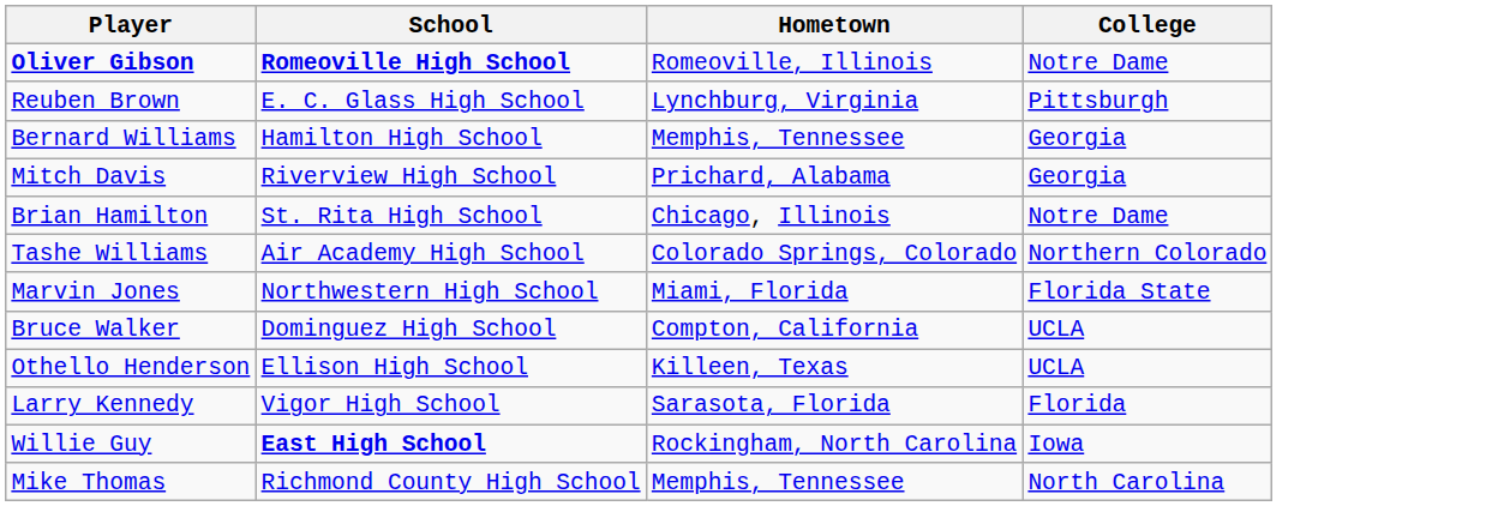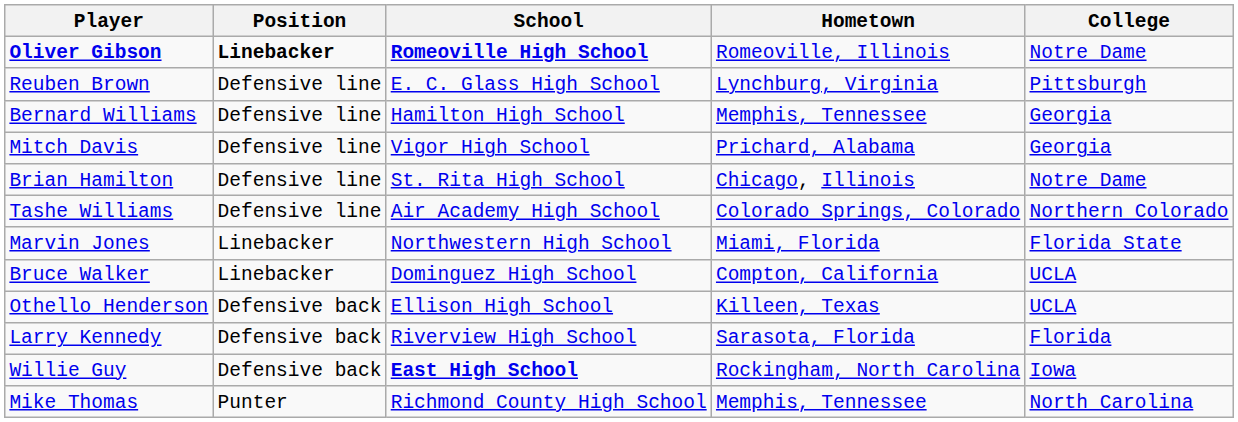 <table class="wikitable">
 <tr>
 <th>Player</th>
+<th>Position</th>
 <th>School</th>
 <th>Hometown</th>
 <th>College</th>
 </tr>
 <tr>
 <td><strong><a href='#'>Oliver Gibson</a></strong></td>
+<td><strong>Linebacker</strong></td>
 <td><strong><a href='#'>Romeoville High School</a></strong></td>
 <td><a href='#'>Romeoville, Illinois</a></td>
 <td><a href='#'>Notre Dame</a></td>
 </tr>
 <tr>
 <td><a href='#'>Reuben Brown</a></td>
+<td>Defensive line</td>
 <td><a href='#'>E. C. Glass High School</a></td>
 <td><a href='#'>Lynchburg, Virginia</a></td>
 <td><a href='#'>Pittsburgh</a></td>
 </tr>
 <tr>
 <td><a href='#'>Bernard Williams</a></td>
+<td>Defensive line</td>
 <td><a href='#'>Hamilton High School</a></td>
 <td><a href='#'>Memphis, Tennessee</a></td>
 <td><a href='#'>Georgia</a></td>
 </tr>
 <tr>
 <td><a href='#'>Mitch Davis</a></td>
-<td><a href='#'>Riverview High School</a></td>
+<td>Defensive line</td>
+<td><a href='#'>Vigor High School</a></td>
 <td><a href='#'>Prichard, Alabama</a></td>
 <td><a href='#'>Georgia</a></td>
 </tr>
 <tr>
 <td><a href='#'>Brian Hamilton</a></td>
+<td>Defensive line</td>
 <td><a href='#'>St. Rita High School</a></td>
 <td><a href='#'>Chicago</a>, <a href='#'>Illinois</a></td>
 <td><a href='#'>Notre Dame</a></td>
 </tr>
 <tr>
 <td><a href='#'>Tashe Williams</a></td>
+<td>Defensive line</td>
 <td><a href='#'>Air Academy High School</a></td>
 <td><a href='#'>Colorado Springs, Colorado</a></td>
 <td><a href='#'>Northern Colorado</a></td>
 </tr>
 <tr>
 <td><a href='#'>Marvin Jones</a></td>
+<td>Linebacker</td>
 <td><a href='#'>Northwestern High School</a></td>
 <td><a href='#'>Miami, Florida</a></td>
 <td><a href='#'>Florida State</a></td>
 </tr>
 <tr>
 <td><a href='#'>Bruce Walker</a></td>
+<td>Linebacker</td>
 <td><a href='#'>Dominguez High School</a></td>
 <td><a href='#'>Compton, California</a></td>
 <td><a href='#'>UCLA</a></td>
 </tr>
 <tr>
 <td><a href='#'>Othello Henderson</a></td>
+<td>Defensive back</td>
 <td><a href='#'>Ellison High School</a></td>
 <td><a href='#'>Killeen, Texas</a></td>
 <td><a href='#'>UCLA</a></td>
 </tr>
 <tr>
 <td><a href='#'>Larry Kennedy</a></td>
-<td><a href='#'>Vigor High School</a></td>
+<td>Defensive back</td>
+<td><a href='#'>Riverview High School</a></td>
 <td><a href='#'>Sarasota, Florida</a></td>
 <td><a href='#'>Florida</a></td>
 </tr>
 <tr>
 <td><a href='#'>Willie Guy</a></td>
+<td>Defensive back</td>
 <td><strong><a href='#'>East High School</a></strong></td>
 <td><a href='#'>Rockingham, North Carolina</a></td>
 <td><a href='#'>Iowa</a></td>
 </tr>
 <tr>
 <td><a href='#'>Mike Thomas</a></td>
+<td>Punter</td>
 <td><a href='#'>Richmond County High School</a></td>
 <td><a href='#'>Memphis, Tennessee</a></td>
 <td><a href='#'>North Carolina</a></td>
 </tr>
 </table>
